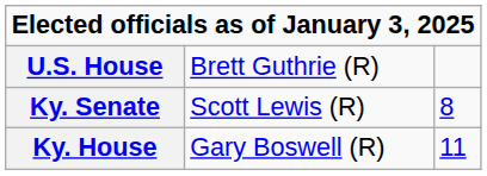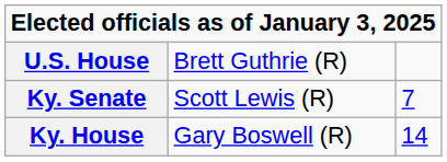 <table class=wikitable>
 <tr>
 <td colspan="3"><strong>Elected officials as of January 3, 2025</strong></td>
 </tr>
 <tr>
 <th scope=row><a href='#'>U.S. House</a></th>
 <td><a href='#'>Brett Guthrie</a> (R)</td>
 <td></td>
 </tr>
 <tr>
 <th scope=row><a href='#'>Ky. Senate</a></th>
 <td><a href='#'>Scott Lewis</a> (R)</td>
-<td><a href='#'>8</a></td>
+<td><a href='#'>7</a></td>
 </tr>
 <tr>
 <th scope=row><a href='#'>Ky. House</a></th>
 <td><a href='#'>Gary Boswell</a> (R)</td>
-<td><a href='#'>11</a></td>
+<td><a href='#'>14</a></td>
 </tr>
 </table>
